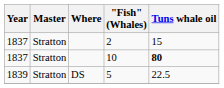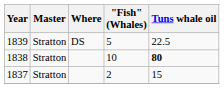 <table class="sortable wikitable">
 <tr>
 <th>Year</th>
 <th>Master</th>
 <th>Where</th>
 <th>"Fish"<br>(Whales)</th>
 <th><a href='#'>Tuns</a> whale oil</th>
 </tr>
 <tr>
+<td>1839</td>
+<td>Stratton</td>
+<td>DS</td>
+<td>5</td>
+<td>22.5</td>
+</tr>
+<tr>
+<td>1838</td>
+<td>Stratton</td>
+<td></td>
+<td>10</td>
+<td><strong>80</strong></td>
+</tr>
+<tr>
 <td>1837</td>
 <td>Stratton</td>
 <td></td>
 <td>2</td>
 <td>15</td>
 </tr>
 <tr>
-<td>1837</td>
-<td>Stratton</td>
-<td></td>
-<td>10</td>
-<td><strong>80</strong></td>
-</tr>
-<tr>
-<td>1839</td>
-<td>Stratton</td>
-<td>DS</td>
-<td>5</td>
-<td>22.5</td>
-</tr>
-<tr>
 </tr>
 </table>
